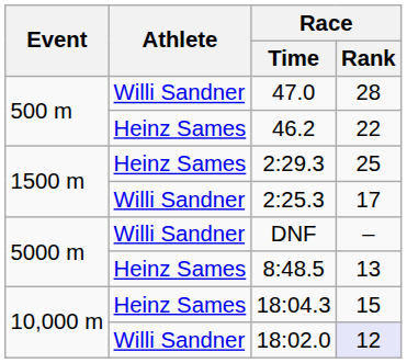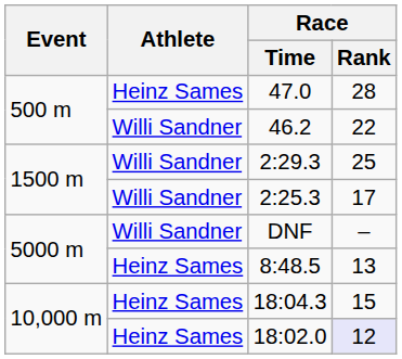 <table class="wikitable" border="1" style="font-size:90%">
 <tr>
 <th rowspan=2>Event</th>
 <th rowspan=2>Athlete</th>
 <th colspan=2>Race</th>
 </tr>
 <tr>
 <th>Time</th>
 <th>Rank</th>
 </tr>
 <tr>
 <td rowspan=2>500 m</td>
-<td><a href='#'>Willi Sandner</a></td>
+<td><a href='#'>Heinz Sames</a></td>
 <td align=center>47.0</td>
 <td align=center>28</td>
 </tr>
 <tr>
-<td><a href='#'>Heinz Sames</a></td>
+<td><a href='#'>Willi Sandner</a></td>
 <td align=center>46.2</td>
 <td align=center>22</td>
 </tr>
 <tr>
 <td rowspan=2>1500 m</td>
-<td><a href='#'>Heinz Sames</a></td>
+<td><a href='#'>Willi Sandner</a></td>
 <td align=center>2:29.3</td>
 <td align=center>25</td>
 </tr>
 <tr>
 <td><a href='#'>Willi Sandner</a></td>
 <td align=center>2:25.3</td>
 <td align=center>17</td>
 </tr>
 <tr>
 <td rowspan=2>5000 m</td>
 <td><a href='#'>Willi Sandner</a></td>
 <td align=center>DNF</td>
 <td align=center>–</td>
 </tr>
 <tr>
 <td><a href='#'>Heinz Sames</a></td>
 <td align=center>8:48.5</td>
 <td align=center>13</td>
 </tr>
 <tr>
 <td rowspan=2>10,000 m</td>
 <td><a href='#'>Heinz Sames</a></td>
 <td align=center>18:04.3</td>
 <td align=center>15</td>
 </tr>
 <tr>
-<td><a href='#'>Willi Sandner</a></td>
+<td><a href='#'>Heinz Sames</a></td>
 <td align=center>18:02.0</td>
 <td align=center style="background: lavender;">12</td>
 </tr>
 </table>
